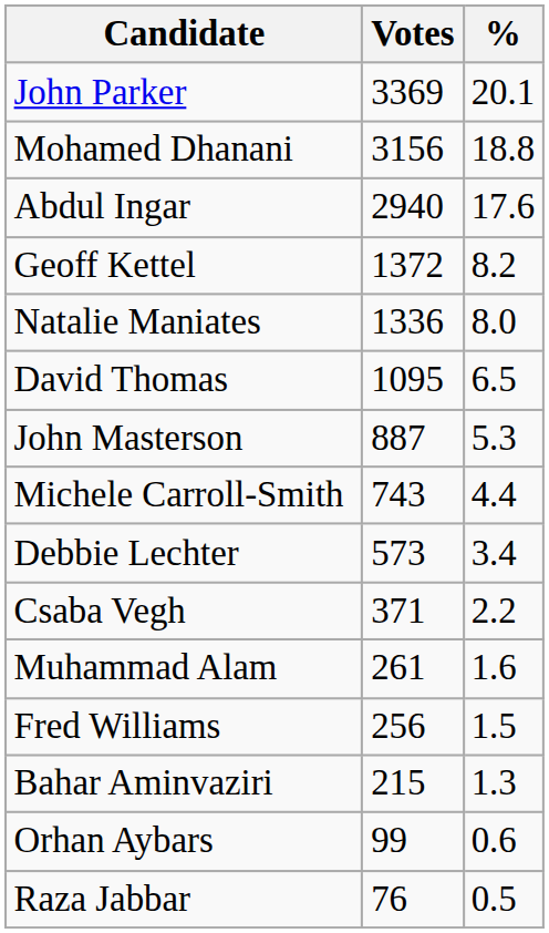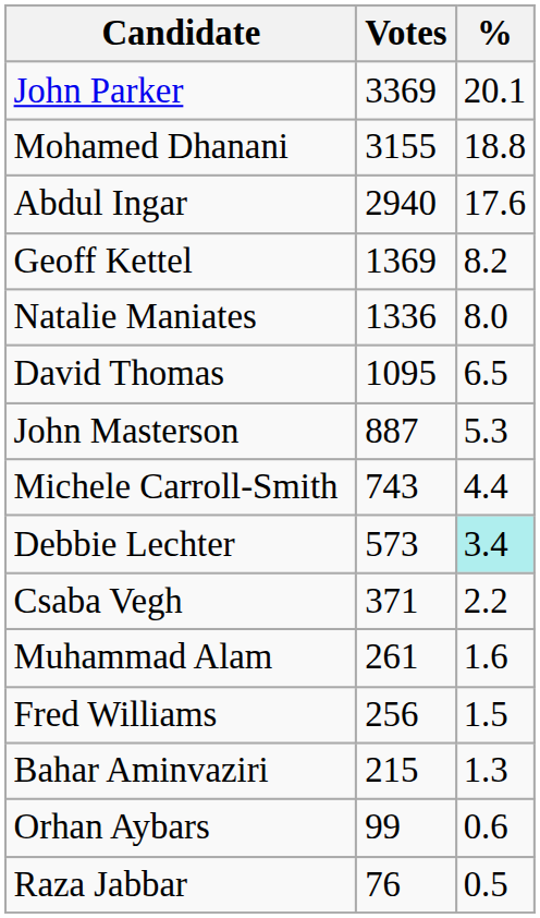 <table class="wikitable">
 <tr>
 <th bgcolor="#DDDDFF" width="150px">Candidate</th>
 <th bgcolor="#DDDDFF">Votes</th>
 <th bgcolor="#DDDDFF">%</th>
 </tr>
 <tr>
 <td><a href='#'>John Parker</a></td>
 <td>3369</td>
 <td>20.1</td>
 </tr>
 <tr>
 <td>Mohamed Dhanani</td>
-<td>3156</td>
+<td>3155</td>
 <td>18.8</td>
 </tr>
 <tr>
 <td>Abdul Ingar</td>
 <td>2940</td>
 <td>17.6</td>
 </tr>
 <tr>
 <td>Geoff Kettel</td>
-<td>1372</td>
+<td>1369</td>
 <td>8.2</td>
 </tr>
 <tr>
 <td>Natalie Maniates</td>
 <td>1336</td>
 <td>8.0</td>
 </tr>
 <tr>
 <td>David Thomas</td>
 <td>1095</td>
 <td>6.5</td>
 </tr>
 <tr>
 <td>John Masterson</td>
 <td>887</td>
 <td>5.3</td>
 </tr>
 <tr>
 <td>Michele Carroll-Smith</td>
 <td>743</td>
 <td>4.4</td>
 </tr>
 <tr>
 <td>Debbie Lechter</td>
 <td>573</td>
-<td>3.4</td>
+<td style="background: paleturquoise;">3.4</td>
 </tr>
 <tr>
 <td>Csaba Vegh</td>
 <td>371</td>
 <td>2.2</td>
 </tr>
 <tr>
 <td>Muhammad Alam</td>
 <td>261</td>
 <td>1.6</td>
 </tr>
 <tr>
 <td>Fred Williams</td>
 <td>256</td>
 <td>1.5</td>
 </tr>
 <tr>
 <td>Bahar Aminvaziri</td>
 <td>215</td>
 <td>1.3</td>
 </tr>
 <tr>
 <td>Orhan Aybars</td>
 <td>99</td>
 <td>0.6</td>
 </tr>
 <tr>
 <td>Raza Jabbar</td>
 <td>76</td>
 <td>0.5</td>
 </tr>
 <tr>
 </tr>
 </table>
